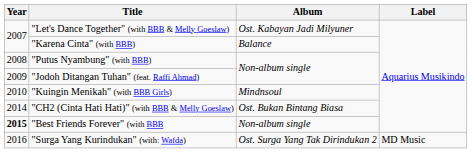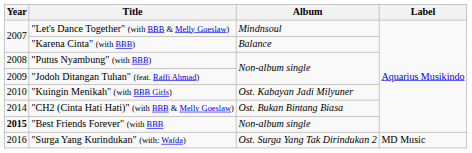 <table class="wikitable">
 <tr>
 <th>Year</th>
 <th>Title</th>
 <th>Album</th>
 <th>Label</th>
 </tr>
 <tr>
 <td rowspan= "2">2007</td>
 <td>"Let's Dance Together" <small>(with <a href='#'>BBB</a> & <a href='#'>Melly Goeslaw</a>)</small></td>
-<td><em>Ost. Kabayan Jadi Milyuner</em></td>
+<td><em>Mindnsoul</em></td>
 <td rowspan= "7"><a href='#'>Aquarius Musikindo</a></td>
 </tr>
 <tr>
 <td>"Karena Cinta" <small>(with <a href='#'>BBB</a>)</small></td>
 <td><em>Balance</em></td>
 </tr>
 <tr>
 <td>2008</td>
 <td>"Putus Nyambung" <small>(with <a href='#'>BBB</a>)</small></td>
 <td rowspan= "2"><em>Non-album single</em></td>
 </tr>
 <tr>
 <td>2009</td>
 <td>"Jodoh Ditangan Tuhan" <small>(feat. <a href='#'>Raffi Ahmad</a>)</small></td>
 </tr>
 <tr>
 <td>2010</td>
 <td>"Kuingin Menikah" <small>(with <a href='#'>BBB Girls</a>)</small></td>
-<td><em>Mindnsoul</em></td>
+<td><em>Ost. Kabayan Jadi Milyuner</em></td>
 </tr>
 <tr>
 <td>2014</td>
 <td>"CH2 (Cinta Hati Hati)" <small>(with <a href='#'>BBB</a> & <a href='#'>Melly Goeslaw</a>)</small></td>
 <td><em>Ost. Bukan Bintang Biasa</em></td>
 </tr>
 <tr>
 <td><strong>2015</strong></td>
 <td>"Best Friends Forever" <small>(with <a href='#'>BBB</a></small></td>
 <td><em>Non-album single</em></td>
 </tr>
 <tr>
 <td>2016</td>
 <td>"Surga Yang Kurindukan" <small>(with: <a href='#'>Wafda</a>)</small></td>
 <td><em>Ost. Surga Yang Tak Dirindukan 2</em></td>
 <td>MD Music</td>
 </tr>
 </table>
